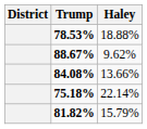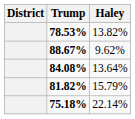 <table class="wikitable sortable">
 <tr>
 <th>District</th>
 <th>Trump</th>
 <th>Haley</th>
 </tr>
 <tr align=center>
 <th></th>
 <td><strong>78.53%</strong></td>
-<td>18.88%</td>
+<td>13.82%</td>
 </tr>
 <tr align=center>
 <th></th>
 <td><strong>88.67%</strong></td>
 <td>9.62%</td>
 </tr>
 <tr align=center>
 <th></th>
 <td><strong>84.08%</strong></td>
-<td>13.66%</td>
+<td>13.64%</td>
+</tr>
+<tr align=center>
+<th></th>
+<td><strong>81.82%</strong></td>
+<td>15.79%</td>
 </tr>
 <tr align=center>
 <th></th>
 <td><strong>75.18%</strong></td>
 <td>22.14%</td>
 </tr>
-<tr align=center>
-<th></th>
-<td><strong>81.82%</strong></td>
-<td>15.79%</td>
-</tr>
 </table>
